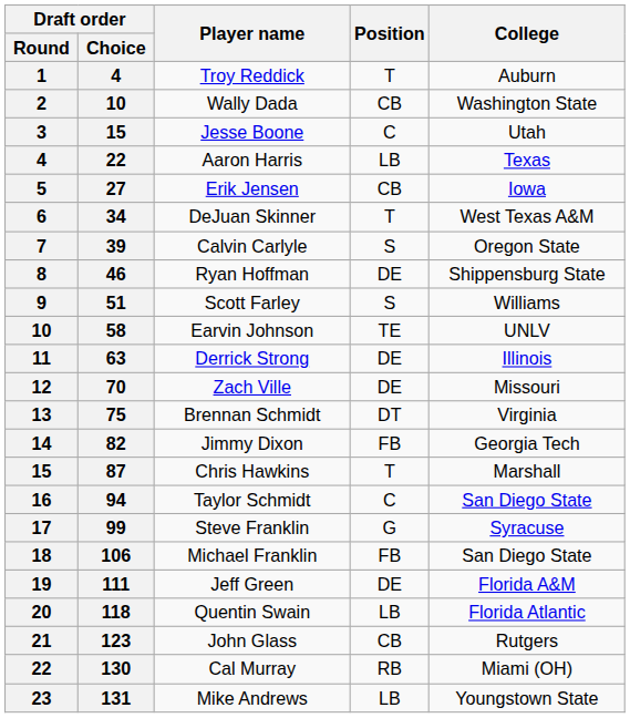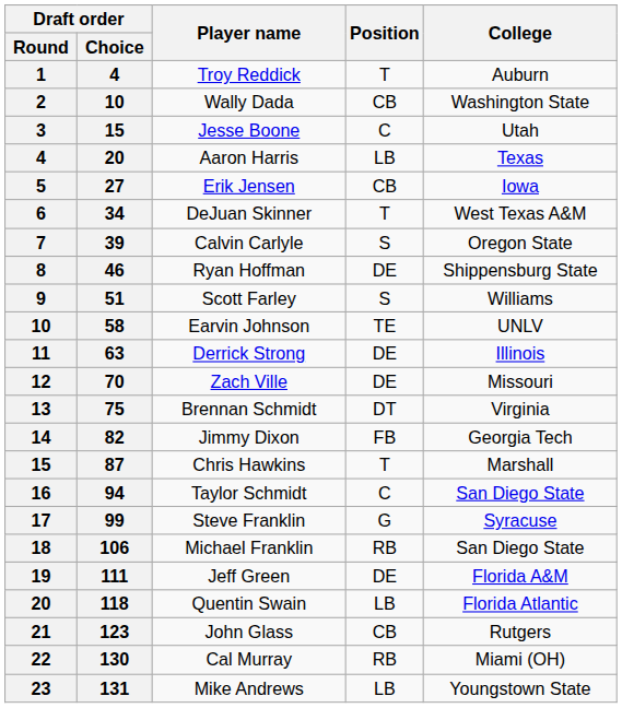 <table class="wikitable" style="font-size:95%; text-align:center">
 <tr>
 <th width="120" colspan="2">Draft order</th>
 <th width="160" rowspan="2">Player name</th>
 <th width="60"  rowspan="2">Position</th>
 <th width="160" rowspan="2">College</th>
 </tr>
 <tr>
 <th>Round</th>
 <th>Choice</th>
 </tr>
 <tr>
 <th>1</th>
 <th>4</th>
 <td><a href='#'>Troy Reddick</a></td>
 <td>T</td>
 <td>Auburn</td>
 </tr>
 <tr>
 <th>2</th>
 <th>10</th>
 <td>Wally Dada</td>
 <td>CB</td>
 <td>Washington State</td>
 </tr>
 <tr>
 <th>3</th>
 <th>15</th>
 <td><a href='#'>Jesse Boone</a></td>
 <td>C</td>
 <td>Utah</td>
 </tr>
 <tr>
 <th>4</th>
-<th>22</th>
+<th>20</th>
 <td>Aaron Harris</td>
 <td>LB</td>
 <td><a href='#'>Texas</a></td>
 </tr>
 <tr>
 <th>5</th>
 <th>27</th>
 <td><a href='#'>Erik Jensen</a></td>
 <td>CB</td>
 <td><a href='#'>Iowa</a></td>
 </tr>
 <tr>
 <th>6</th>
 <th>34</th>
 <td>DeJuan Skinner</td>
 <td>T</td>
 <td>West Texas A&M</td>
 </tr>
 <tr>
 <th>7</th>
 <th>39</th>
 <td>Calvin Carlyle</td>
 <td>S</td>
 <td>Oregon State</td>
 </tr>
 <tr>
 <th>8</th>
 <th>46</th>
 <td>Ryan Hoffman</td>
 <td>DE</td>
 <td>Shippensburg State</td>
 </tr>
 <tr>
 <th>9</th>
 <th>51</th>
 <td>Scott Farley</td>
 <td>S</td>
 <td>Williams</td>
 </tr>
 <tr>
 <th>10</th>
 <th>58</th>
 <td>Earvin Johnson</td>
 <td>TE</td>
 <td>UNLV</td>
 </tr>
 <tr>
 <th>11</th>
 <th>63</th>
 <td><a href='#'>Derrick Strong</a></td>
 <td>DE</td>
 <td><a href='#'>Illinois</a></td>
 </tr>
 <tr>
 <th>12</th>
 <th>70</th>
 <td><a href='#'>Zach Ville</a></td>
 <td>DE</td>
 <td>Missouri</td>
 </tr>
 <tr>
 <th>13</th>
 <th>75</th>
 <td>Brennan Schmidt</td>
 <td>DT</td>
 <td>Virginia</td>
 </tr>
 <tr>
 <th>14</th>
 <th>82</th>
 <td>Jimmy Dixon</td>
 <td>FB</td>
 <td>Georgia Tech</td>
 </tr>
 <tr>
 <th>15</th>
 <th>87</th>
 <td>Chris Hawkins</td>
 <td>T</td>
 <td>Marshall</td>
 </tr>
 <tr>
 <th>16</th>
 <th>94</th>
 <td>Taylor Schmidt</td>
 <td>C</td>
 <td><a href='#'>San Diego State</a></td>
 </tr>
 <tr>
 <th>17</th>
 <th>99</th>
 <td>Steve Franklin</td>
 <td>G</td>
 <td><a href='#'>Syracuse</a></td>
 </tr>
 <tr>
 <th>18</th>
 <th>106</th>
 <td>Michael Franklin</td>
-<td>FB</td>
+<td>RB</td>
 <td>San Diego State</td>
 </tr>
 <tr>
 <th>19</th>
 <th>111</th>
 <td>Jeff Green</td>
 <td>DE</td>
 <td><a href='#'>Florida A&M</a></td>
 </tr>
 <tr>
 <th>20</th>
 <th>118</th>
 <td>Quentin Swain</td>
 <td>LB</td>
 <td><a href='#'>Florida Atlantic</a></td>
 </tr>
 <tr>
 <th>21</th>
 <th>123</th>
 <td>John Glass</td>
 <td>CB</td>
 <td>Rutgers</td>
 </tr>
 <tr>
 <th>22</th>
 <th>130</th>
 <td>Cal Murray</td>
 <td>RB</td>
 <td>Miami (OH)</td>
 </tr>
 <tr>
 <th>23</th>
 <th>131</th>
 <td>Mike Andrews</td>
 <td>LB</td>
 <td>Youngstown State</td>
 </tr>
 </table>
